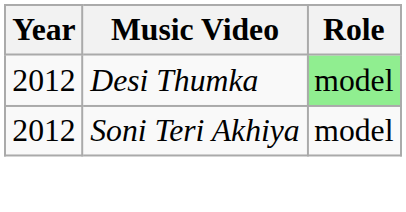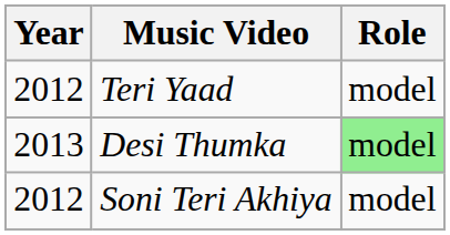 <table class="wikitable sortable">
 <tr>
 <th>Year</th>
 <th>Music Video</th>
 <th>Role</th>
 </tr>
 <tr>
 <td>2012</td>
+<td><em>Teri Yaad</em></td>
+<td>model</td>
+</tr>
+<tr>
+<td>2013</td>
 <td><em>Desi Thumka</em></td>
 <td style="background: lightgreen;">model</td>
 </tr>
 <tr>
 <td>2012</td>
 <td><em>Soni Teri Akhiya </em></td>
 <td>model</td>
 </tr>
 </table>
